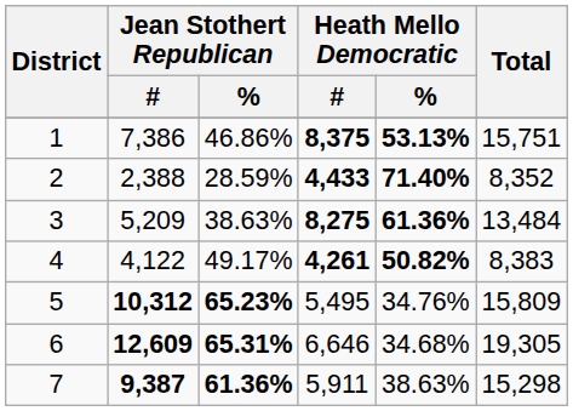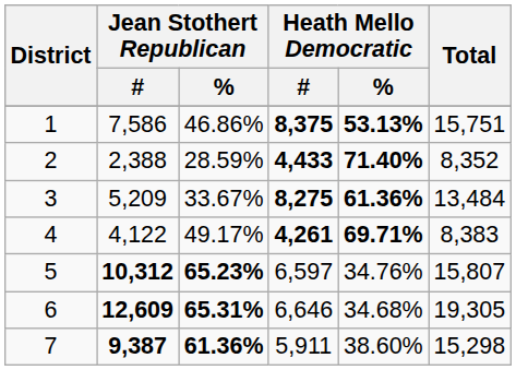 <table class="wikitable sortable">
 <tr style="background:lightgrey;">
 <th rowspan="2">District</th>
 <th colspan="2" >Jean Stothert<br><em>Republican</em></th>
 <th colspan="2" >Heath Mello<br><em>Democratic</em></th>
 <th rowspan="2">Total</th>
 </tr>
 <tr>
 <th colspan="1" style="text-align: center;" >#</th>
 <th colspan="1" style="text-align: center;" >%</th>
 <th colspan="1" style="text-align: center;" >#</th>
 <th colspan="1" style="text-align: center;" >%</th>
 </tr>
 <tr>
 </tr>
 <tr style="text-align:center;"|>
 <td>1</td>
-<td>7,386</td>
+<td>7,586</td>
 <td>46.86%</td>
 <td><strong>8,375</strong></td>
 <td><strong>53.13%</strong></td>
 <td>15,751</td>
 </tr>
 <tr style="text-align:center;"|>
 <td>2</td>
 <td>2,388</td>
 <td>28.59%</td>
 <td><strong>4,433</strong></td>
 <td><strong>71.40%</strong></td>
 <td>8,352</td>
 </tr>
 <tr style="text-align:center;"|>
 <td>3</td>
 <td>5,209</td>
-<td>38.63%</td>
+<td>33.67%</td>
 <td><strong>8,275</strong></td>
 <td><strong>61.36%</strong></td>
 <td>13,484</td>
 </tr>
 <tr style="text-align:center;"|>
 <td>4</td>
 <td>4,122</td>
 <td>49.17%</td>
 <td><strong>4,261</strong></td>
-<td><strong>50.82%</strong></td>
+<td><strong>69.71%</strong></td>
 <td>8,383</td>
 </tr>
 <tr style="text-align:center;"|>
 <td>5</td>
 <td><strong>10,312</strong></td>
 <td><strong>65.23%</strong></td>
-<td>5,495</td>
+<td>6,597</td>
 <td>34.76%</td>
-<td>15,809</td>
+<td>15,807</td>
 </tr>
 <tr style="text-align:center;"|>
 <td>6</td>
 <td><strong>12,609</strong></td>
 <td><strong>65.31%</strong></td>
 <td>6,646</td>
 <td>34.68%</td>
 <td>19,305</td>
 </tr>
 <tr style="text-align:center;"|>
 <td>7</td>
 <td><strong>9,387</strong></td>
 <td><strong>61.36%</strong></td>
 <td>5,911</td>
-<td>38.63%</td>
+<td>38.60%</td>
 <td>15,298</td>
 </tr>
 </table>
